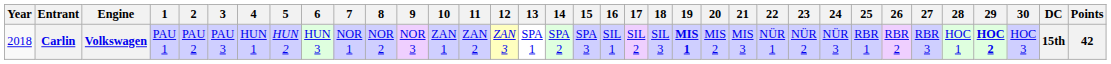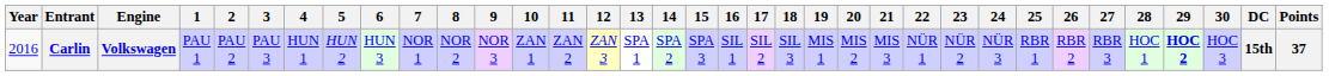 <table class="wikitable" style="text-align:center; font-size:85%">
 <tr>
 <th>Year</th>
 <th>Entrant</th>
 <th>Engine</th>
 <th>1</th>
 <th>2</th>
 <th>3</th>
 <th>4</th>
 <th>5</th>
 <th>6</th>
 <th>7</th>
 <th>8</th>
 <th>9</th>
 <th>10</th>
 <th>11</th>
 <th>12</th>
 <th>13</th>
 <th>14</th>
 <th>15</th>
 <th>16</th>
 <th>17</th>
 <th>18</th>
 <th>19</th>
 <th>20</th>
 <th>21</th>
 <th>22</th>
 <th>23</th>
 <th>24</th>
 <th>25</th>
 <th>26</th>
 <th>27</th>
 <th>28</th>
 <th>29</th>
 <th>30</th>
 <th>DC</th>
 <th>Points</th>
 </tr>
 <tr>
-<td><a href='#'>2018</a></td>
+<td><a href='#'>2016</a></td>
 <th><a href='#'>Carlin</a></th>
 <th><a href='#'>Volkswagen</a></th>
 <td style="background:#CFCFFF;"><a href='#'>PAU<br>1</a><br></td>
 <td style="background:#CFCFFF;"><a href='#'>PAU<br>2</a><br></td>
 <td style="background:#CFCFFF;"><a href='#'>PAU<br>3</a><br></td>
 <td style="background:#CFCFFF;"><a href='#'>HUN<br>1</a><br></td>
 <td style="background:#CFCFFF;"><em><a href='#'>HUN<br>2</a></em><br></td>
 <td style="background:#DFFFDF;"><a href='#'>HUN<br>3</a><br></td>
 <td style="background:#CFCFFF;"><a href='#'>NOR<br>1</a><br></td>
 <td style="background:#CFCFFF;"><a href='#'>NOR<br>2</a><br></td>
 <td style="background:#EFCFFF;"><a href='#'>NOR<br>3</a><br></td>
 <td style="background:#CFCFFF;"><a href='#'>ZAN<br>1</a><br></td>
 <td style="background:#CFCFFF;"><a href='#'>ZAN<br>2</a><br></td>
 <td style="background:#FFFFBF;"><em><a href='#'>ZAN<br>3</a></em><br></td>
 <td style="background:#FFFFFF;"><a href='#'>SPA<br>1</a><br></td>
 <td style="background:#DFFFDF;"><a href='#'>SPA<br>2</a><br></td>
 <td style="background:#CFCFFF;"><a href='#'>SPA<br>3</a><br></td>
 <td style="background:#CFCFFF;"><a href='#'>SIL<br>1</a><br></td>
 <td style="background:#EFCFFF;"><a href='#'>SIL<br>2</a><br></td>
 <td style="background:#CFCFFF;"><a href='#'>SIL<br>3</a><br></td>
-<td style="background:#CFCFFF;"><strong><a href='#'>MIS<br>1</a><br></strong></td>
+<td style="background:#CFCFFF;"><a href='#'>MIS<br>1</a><br></td>
 <td style="background:#CFCFFF;"><a href='#'>MIS<br>2</a><br></td>
 <td style="background:#CFCFFF;"><a href='#'>MIS<br>3</a><br></td>
 <td style="background:#CFCFFF;"><a href='#'>NÜR<br>1</a><br></td>
 <td style="background:#CFCFFF;"><a href='#'>NÜR<br>2</a><br></td>
 <td style="background:#CFCFFF;"><a href='#'>NÜR<br>3</a><br></td>
 <td style="background:#CFCFFF;"><a href='#'>RBR<br>1</a><br></td>
 <td style="background:#EFCFFF;"><a href='#'>RBR<br>2</a><br></td>
 <td style="background:#CFCFFF;"><a href='#'>RBR<br>3</a><br></td>
 <td style="background:#DFFFDF;"><a href='#'>HOC<br>1</a><br></td>
 <td style="background:#DFFFDF;"><strong><a href='#'>HOC<br>2</a><br></strong></td>
 <td style="background:#CFCFFF;"><a href='#'>HOC<br>3</a><br></td>
 <th>15th</th>
-<th>42</th>
+<th>37</th>
 </tr>
 </table>
